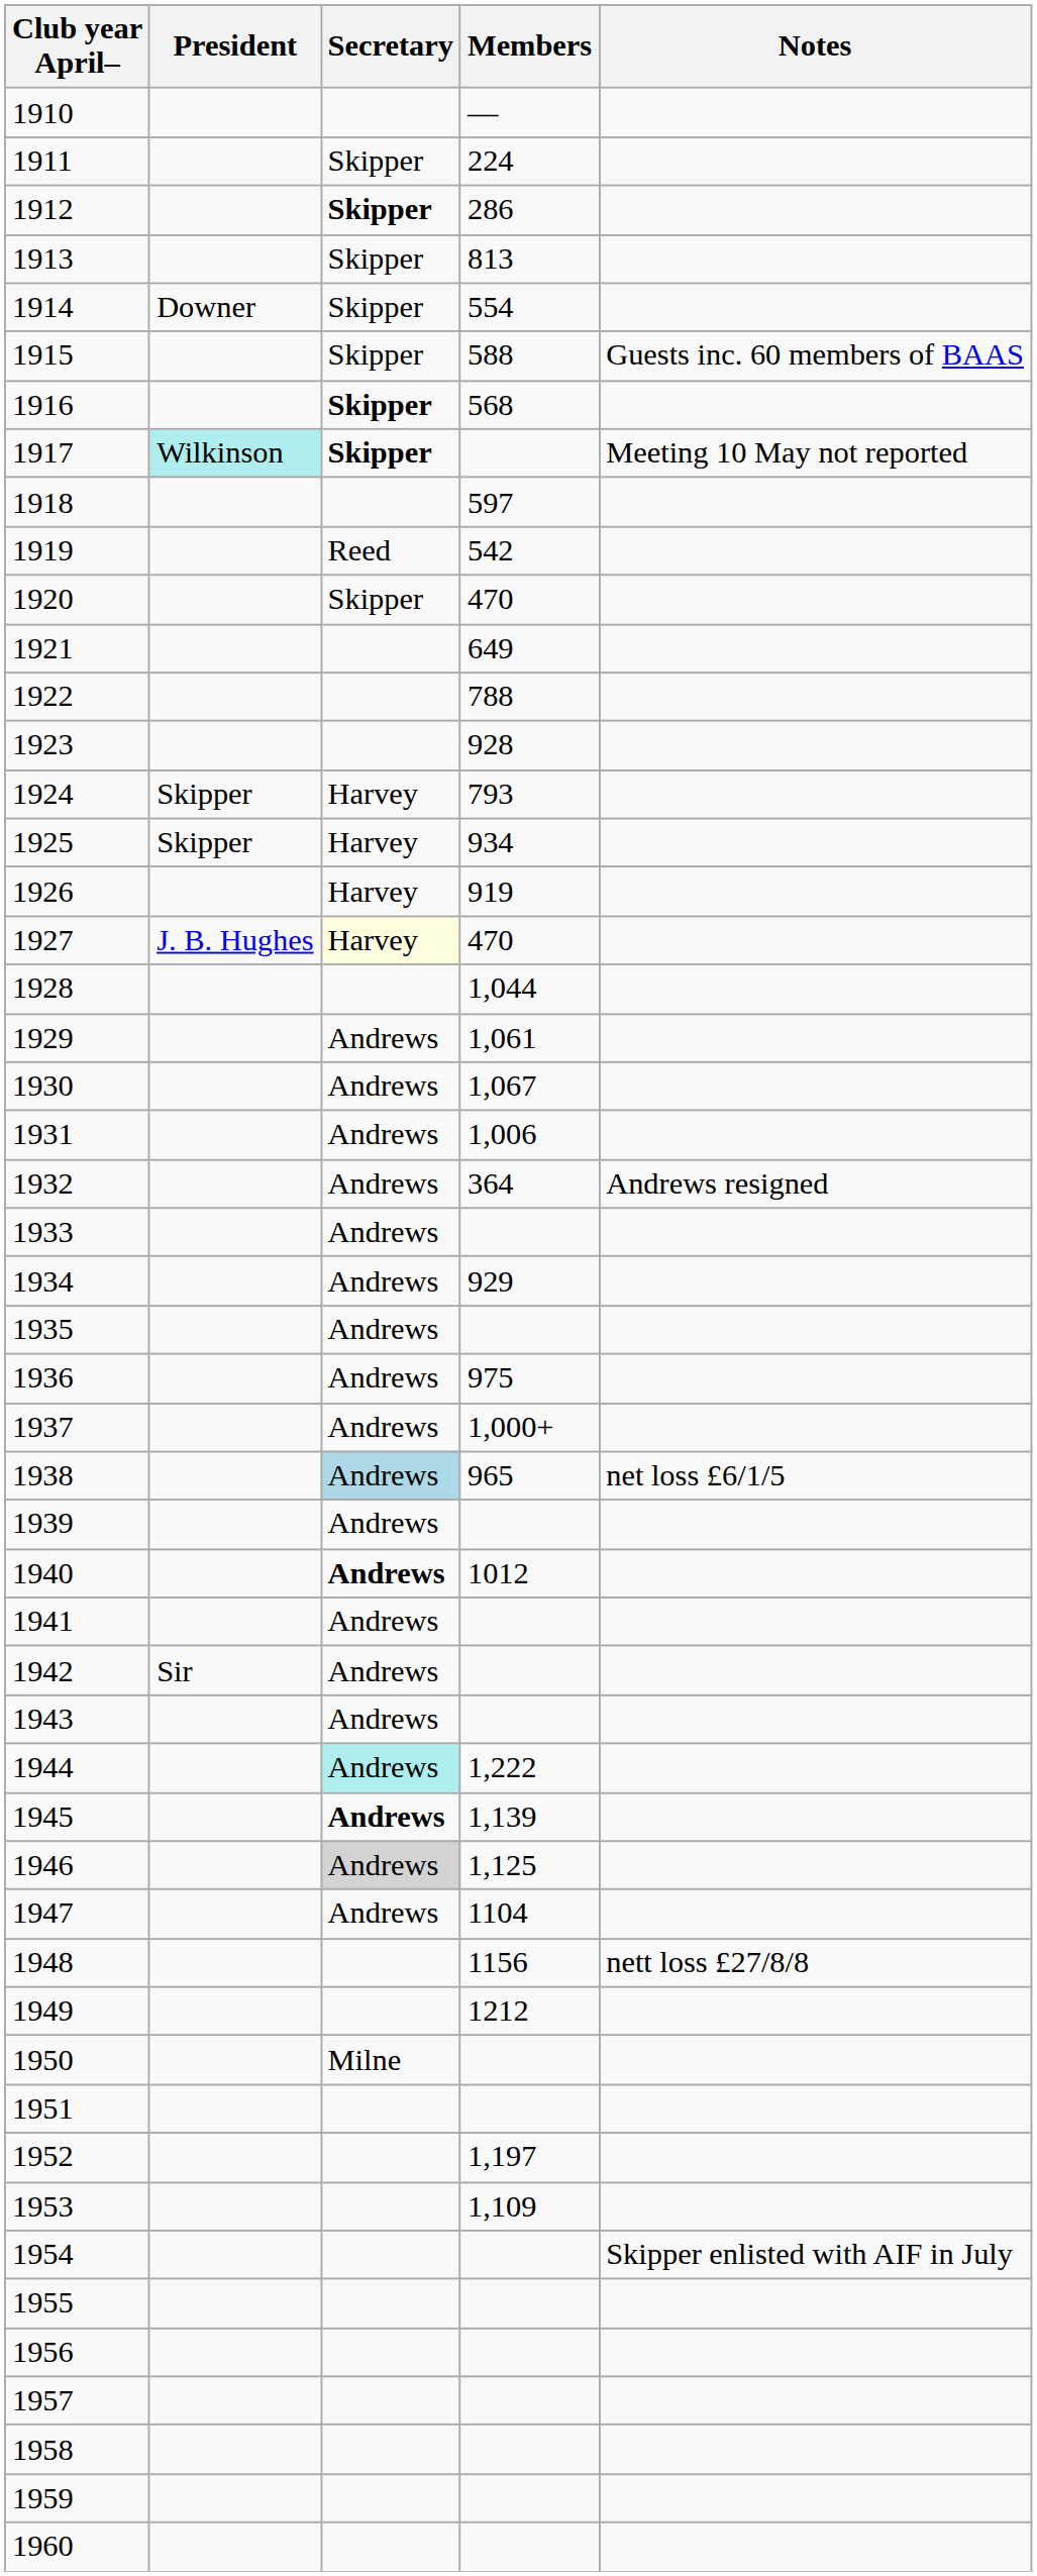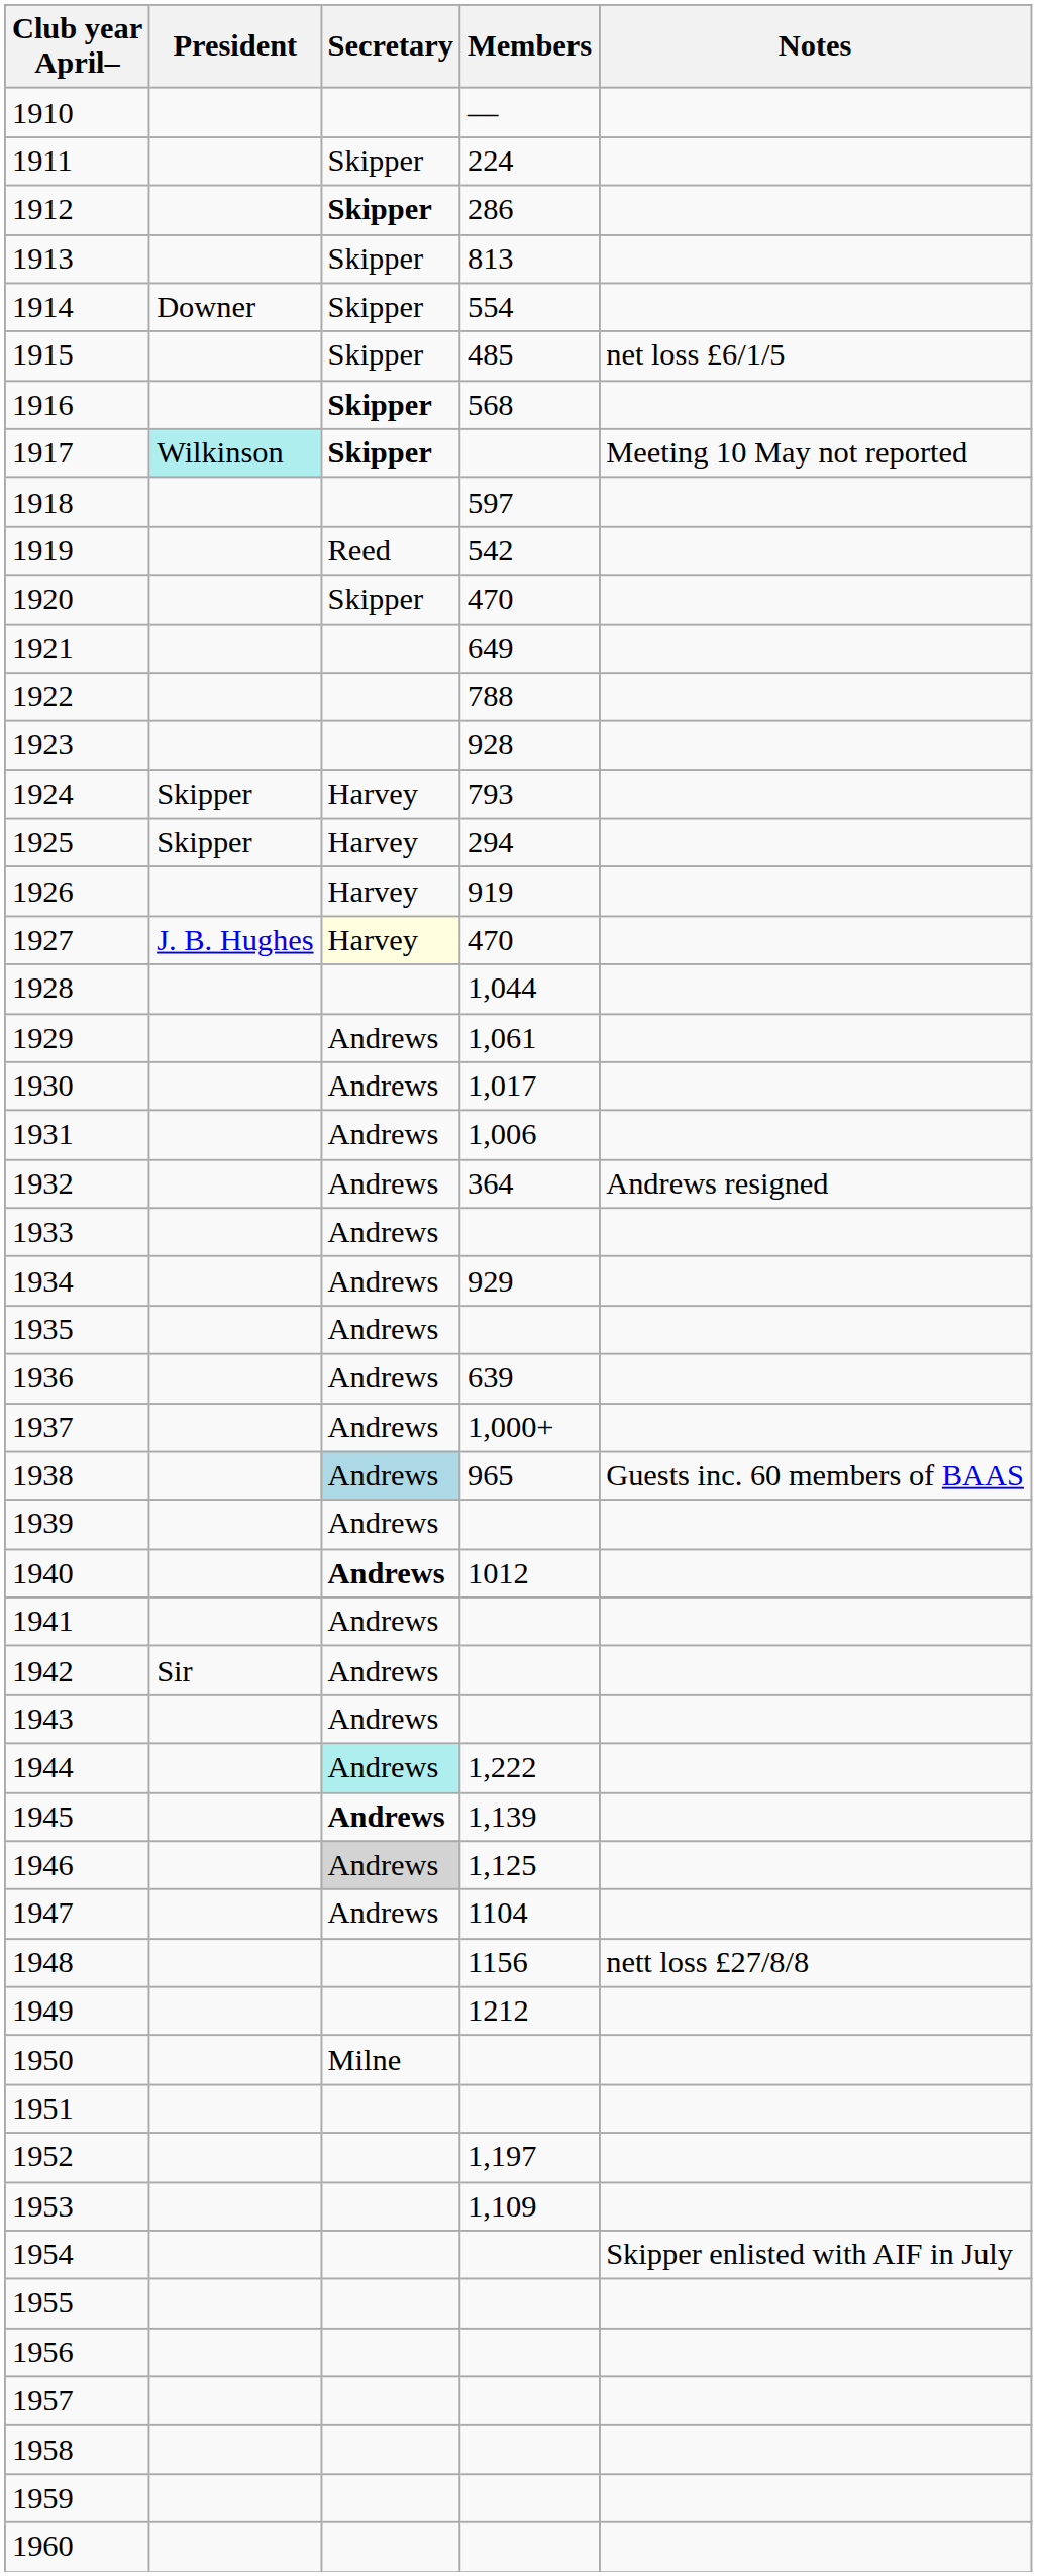 <table class="wikitable sortable">
 <tr>
 <th>Club year<br>April–</th>
 <th>President</th>
 <th>Secretary</th>
 <th>Members</th>
 <th>Notes</th>
 </tr>
 <tr>
 <td>1910</td>
 <td></td>
 <td></td>
 <td>—</td>
 <td></td>
 </tr>
 <tr>
 <td>1911</td>
 <td></td>
 <td>Skipper</td>
 <td>224</td>
 <td></td>
 </tr>
 <tr>
 <td>1912</td>
 <td></td>
 <td><strong>Skipper</strong></td>
 <td>286</td>
 <td></td>
 </tr>
 <tr>
 <td>1913</td>
 <td></td>
 <td>Skipper</td>
 <td>813</td>
 <td></td>
 </tr>
 <tr>
 <td>1914</td>
 <td>Downer</td>
 <td>Skipper</td>
 <td>554</td>
 <td></td>
 </tr>
 <tr>
 <td>1915</td>
 <td></td>
 <td>Skipper</td>
-<td>588</td>
-<td>Guests inc. 60 members of <a href='#'>BAAS</a></td>
+<td>485</td>
+<td>net loss £6/1/5</td>
 </tr>
 <tr>
 <td>1916</td>
 <td></td>
 <td><strong>Skipper</strong></td>
 <td>568</td>
 <td></td>
 </tr>
 <tr>
 <td>1917</td>
 <td style="background: paleturquoise;">Wilkinson</td>
 <td><strong>Skipper</strong></td>
 <td></td>
 <td>Meeting 10 May not reported</td>
 </tr>
 <tr>
 <td>1918</td>
 <td></td>
 <td></td>
 <td>597</td>
 <td></td>
 </tr>
 <tr>
 <td>1919</td>
 <td></td>
 <td>Reed</td>
 <td>542</td>
 <td></td>
 </tr>
 <tr>
 <td>1920</td>
 <td></td>
 <td>Skipper</td>
 <td>470</td>
 <td></td>
 </tr>
 <tr>
 <td>1921</td>
 <td></td>
 <td></td>
 <td>649</td>
 <td></td>
 </tr>
 <tr>
 <td>1922</td>
 <td></td>
 <td></td>
 <td>788</td>
 <td></td>
 </tr>
 <tr>
 <td>1923</td>
 <td></td>
 <td></td>
 <td>928</td>
 <td></td>
 </tr>
 <tr>
 <td>1924</td>
 <td>Skipper</td>
 <td>Harvey</td>
 <td>793</td>
 <td></td>
 </tr>
 <tr>
 <td>1925</td>
 <td>Skipper</td>
 <td>Harvey</td>
-<td>934</td>
+<td>294</td>
 <td></td>
 </tr>
 <tr>
 <td>1926</td>
 <td></td>
 <td>Harvey</td>
 <td>919</td>
 <td></td>
 </tr>
 <tr>
 <td>1927</td>
 <td><a href='#'>J. B. Hughes</a></td>
 <td style="background: lightyellow;">Harvey</td>
 <td>470</td>
 <td></td>
 </tr>
 <tr>
 <td>1928</td>
 <td></td>
 <td></td>
 <td>1,044</td>
 <td></td>
 </tr>
 <tr>
 <td>1929</td>
 <td></td>
 <td>Andrews</td>
 <td>1,061</td>
 <td></td>
 </tr>
 <tr>
 <td>1930</td>
 <td></td>
 <td>Andrews</td>
-<td>1,067</td>
+<td>1,017</td>
 <td></td>
 </tr>
 <tr>
 <td>1931</td>
 <td></td>
 <td>Andrews</td>
 <td>1,006</td>
 <td></td>
 </tr>
 <tr>
 <td>1932</td>
 <td></td>
 <td>Andrews</td>
 <td>364</td>
 <td>Andrews resigned</td>
 </tr>
 <tr>
 <td>1933</td>
 <td></td>
 <td>Andrews</td>
 <td></td>
 <td></td>
 </tr>
 <tr>
 <td>1934</td>
 <td></td>
 <td>Andrews</td>
 <td>929</td>
 <td></td>
 </tr>
 <tr>
 <td>1935</td>
 <td></td>
 <td>Andrews</td>
 <td></td>
 <td></td>
 </tr>
 <tr>
 <td>1936</td>
 <td></td>
 <td>Andrews</td>
-<td>975</td>
+<td>639</td>
 <td></td>
 </tr>
 <tr>
 <td>1937</td>
 <td></td>
 <td>Andrews</td>
 <td>1,000+</td>
 <td></td>
 </tr>
 <tr>
 <td>1938</td>
 <td></td>
 <td style="background: lightblue;">Andrews</td>
 <td>965</td>
-<td>net loss £6/1/5</td>
+<td>Guests inc. 60 members of <a href='#'>BAAS</a></td>
 </tr>
 <tr>
 <td>1939</td>
 <td></td>
 <td>Andrews</td>
 <td></td>
 <td></td>
 </tr>
 <tr>
 <td>1940</td>
 <td></td>
 <td><strong>Andrews</strong></td>
 <td>1012</td>
 <td></td>
 </tr>
 <tr>
 <td>1941</td>
 <td></td>
 <td>Andrews</td>
 <td></td>
 <td></td>
 </tr>
 <tr>
 <td>1942</td>
 <td>Sir </td>
 <td>Andrews</td>
 <td></td>
 <td></td>
 </tr>
 <tr>
 <td>1943</td>
 <td></td>
 <td>Andrews</td>
 <td></td>
 <td></td>
 </tr>
 <tr>
 <td>1944</td>
 <td></td>
 <td style="background: paleturquoise;">Andrews</td>
 <td>1,222</td>
 <td></td>
 </tr>
 <tr>
 <td>1945</td>
 <td></td>
 <td><strong>Andrews</strong></td>
 <td>1,139</td>
 <td></td>
 </tr>
 <tr>
 <td>1946</td>
 <td></td>
 <td style="background: lightgrey;">Andrews</td>
 <td>1,125</td>
 <td></td>
 </tr>
 <tr>
 <td>1947</td>
 <td></td>
 <td>Andrews</td>
 <td>1104</td>
 <td></td>
 </tr>
 <tr>
 <td>1948</td>
 <td></td>
 <td></td>
 <td>1156</td>
 <td>nett loss £27/8/8</td>
 </tr>
 <tr>
 <td>1949</td>
 <td></td>
 <td></td>
 <td>1212</td>
 <td></td>
 </tr>
 <tr>
 <td>1950</td>
 <td></td>
 <td>Milne</td>
 <td></td>
 <td></td>
 </tr>
 <tr>
 <td>1951</td>
 <td></td>
 <td></td>
 <td></td>
 <td></td>
 </tr>
 <tr>
 <td>1952</td>
 <td></td>
 <td></td>
 <td>1,197</td>
 <td></td>
 </tr>
 <tr>
 <td>1953</td>
 <td></td>
 <td></td>
 <td>1,109</td>
 <td></td>
 </tr>
 <tr>
 <td>1954</td>
 <td></td>
 <td></td>
 <td></td>
 <td>Skipper enlisted with AIF in July</td>
 </tr>
 <tr>
 <td>1955</td>
 <td></td>
 <td></td>
 <td></td>
 <td></td>
 </tr>
 <tr>
 <td>1956</td>
 <td></td>
 <td></td>
 <td></td>
 <td></td>
 </tr>
 <tr>
 <td>1957</td>
 <td></td>
 <td></td>
 <td></td>
 <td></td>
 </tr>
 <tr>
 <td>1958</td>
 <td></td>
 <td></td>
 <td></td>
 <td></td>
 </tr>
 <tr>
 <td>1959</td>
 <td></td>
 <td></td>
 <td></td>
 <td></td>
 </tr>
 <tr>
 <td>1960</td>
 <td></td>
 <td></td>
 <td></td>
 <td></td>
 </tr>
 </table>
